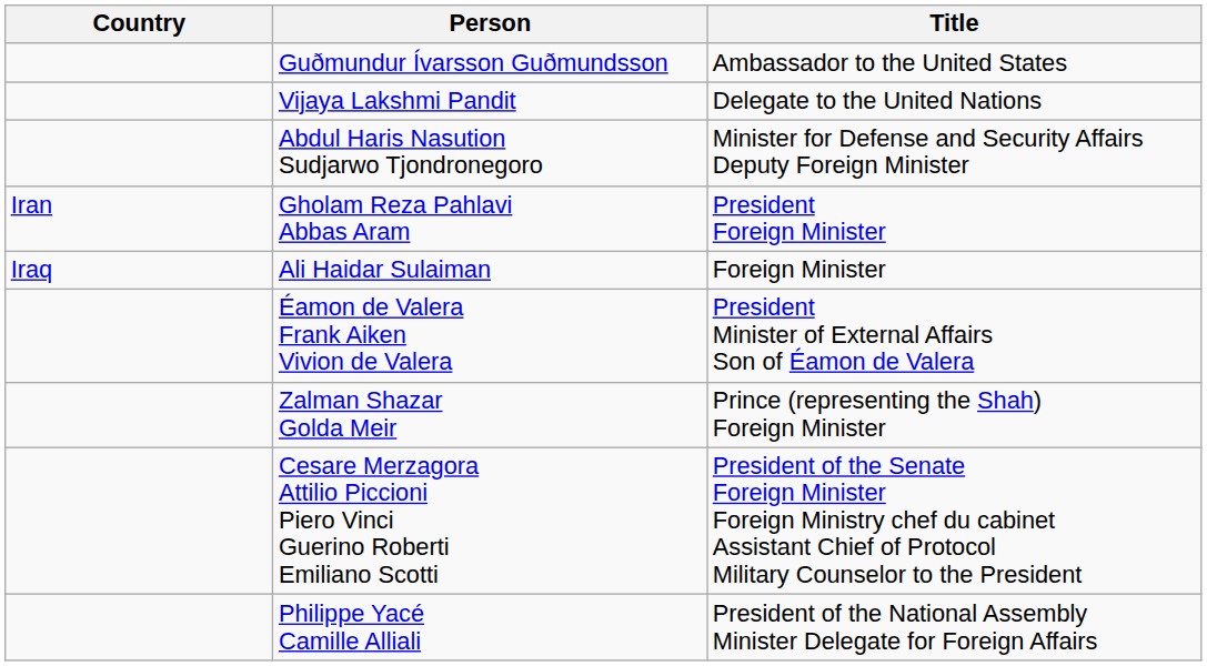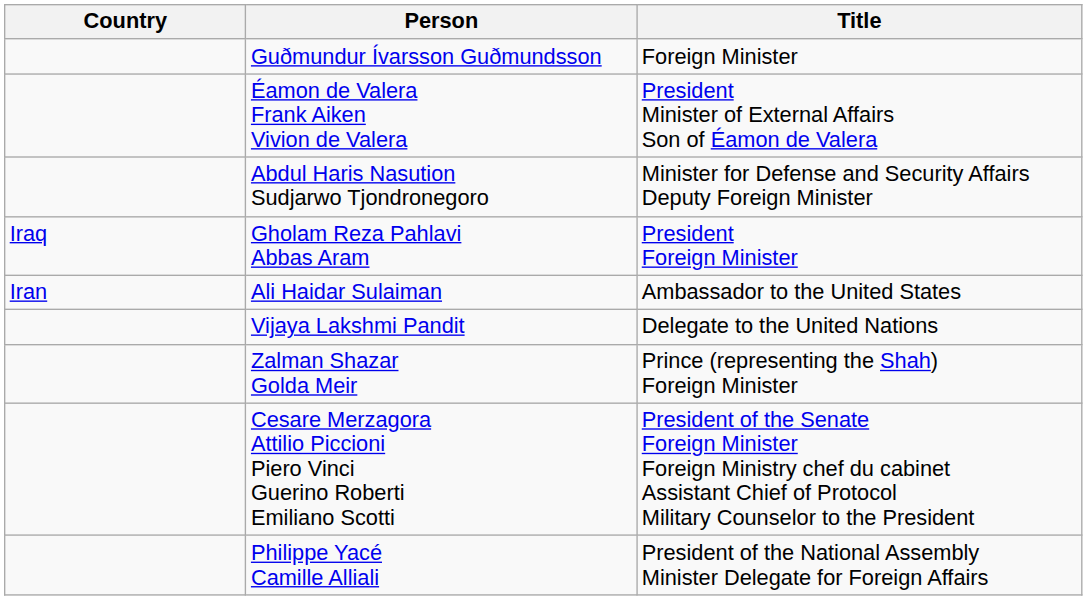 <table class="wikitable">
 <tr style="vertical-align: top;">
 <th width="170">Country</th>
 <th width="280">Person</th>
 <th width="320">Title</th>
 </tr>
 <tr style="vertical-align: top;">
 <td></td>
 <td><a href='#'>Guðmundur Ívarsson Guðmundsson</a></td>
-<td>Ambassador to the United States</td>
+<td>Foreign Minister</td>
 </tr>
 <tr style="vertical-align: top;">
 <td></td>
-<td><a href='#'>Vijaya Lakshmi Pandit</a></td>
-<td>Delegate to the United Nations</td>
+<td><a href='#'>Éamon de Valera</a><br><a href='#'>Frank Aiken</a><br><a href='#'>Vivion de Valera</a></td>
+<td><a href='#'>President</a><br>Minister of External Affairs<br>Son of <a href='#'>Éamon de Valera</a></td>
 </tr>
 <tr style="vertical-align: top;">
 <td></td>
 <td><a href='#'>Abdul Haris Nasution</a><br>Sudjarwo Tjondronegoro</td>
 <td>Minister for Defense and Security Affairs<br>Deputy Foreign Minister</td>
 </tr>
 <tr style="vertical-align: top;">
-<td> <a href='#'>Iran</a></td>
+<td> <a href='#'>Iraq</a></td>
 <td><a href='#'>Gholam Reza Pahlavi</a><br><a href='#'>Abbas Aram</a></td>
 <td><a href='#'>President</a><br><a href='#'>Foreign Minister</a></td>
 </tr>
 <tr style="vertical-align: top;">
-<td> <a href='#'>Iraq</a></td>
+<td> <a href='#'>Iran</a></td>
 <td><a href='#'>Ali Haidar Sulaiman</a></td>
-<td>Foreign Minister</td>
+<td>Ambassador to the United States</td>
 </tr>
 <tr style="vertical-align: top;">
 <td></td>
-<td><a href='#'>Éamon de Valera</a><br><a href='#'>Frank Aiken</a><br><a href='#'>Vivion de Valera</a></td>
-<td><a href='#'>President</a><br>Minister of External Affairs<br>Son of <a href='#'>Éamon de Valera</a></td>
+<td><a href='#'>Vijaya Lakshmi Pandit</a></td>
+<td>Delegate to the United Nations</td>
 </tr>
 <tr style="vertical-align: top;">
 <td></td>
 <td><a href='#'>Zalman Shazar</a><br><a href='#'>Golda Meir</a></td>
 <td>Prince (representing the <a href='#'>Shah</a>)<br>Foreign Minister</td>
 </tr>
 <tr style="vertical-align: top;">
 <td></td>
 <td><a href='#'>Cesare Merzagora</a><br><a href='#'>Attilio Piccioni</a><br>Piero Vinci<br>Guerino Roberti<br>Emiliano Scotti</td>
 <td><a href='#'>President of the Senate</a><br><a href='#'>Foreign Minister</a><br>Foreign Ministry chef du cabinet<br>Assistant Chief of Protocol<br>Military Counselor to the President</td>
 </tr>
 <tr style="vertical-align: top;">
 <td></td>
 <td><a href='#'>Philippe Yacé</a><br><a href='#'>Camille Alliali</a></td>
 <td>President of the National Assembly<br>Minister Delegate for Foreign Affairs</td>
 </tr>
 </table>
